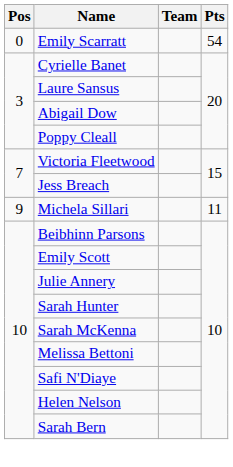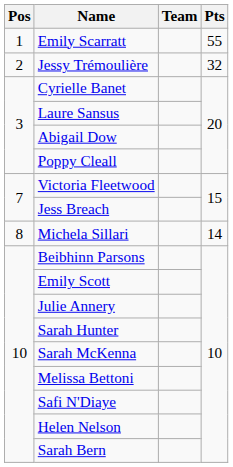 <table class="wikitable" style="text-align:center">
 <tr>
 <th>Pos</th>
 <th>Name</th>
 <th>Team</th>
 <th>Pts</th>
 </tr>
 <tr>
-<td>0</td>
+<td>1</td>
 <td align="left"><a href='#'>Emily Scarratt</a></td>
 <td align="left"></td>
-<td>54</td>
+<td>55</td>
+</tr>
+<tr>
+<td>2</td>
+<td align="left"><a href='#'>Jessy Trémoulière</a></td>
+<td align="left"></td>
+<td>32</td>
 </tr>
 <tr>
 <td rowspan=4>3</td>
 <td align="left"><a href='#'>Cyrielle Banet</a></td>
 <td align="left"></td>
 <td rowspan=4>20</td>
 </tr>
 <tr>
 <td align="left"><a href='#'>Laure Sansus</a></td>
 <td align="left"></td>
 </tr>
 <tr>
 <td align="left"><a href='#'>Abigail Dow</a></td>
 <td align="left"></td>
 </tr>
 <tr>
 <td align="left"><a href='#'>Poppy Cleall</a></td>
 <td align="left"></td>
 </tr>
 <tr>
 <td rowspan=2>7</td>
 <td align="left"><a href='#'>Victoria Fleetwood</a></td>
 <td align="left"></td>
 <td rowspan=2>15</td>
 </tr>
 <tr>
 <td align="left"><a href='#'>Jess Breach</a></td>
 <td align="left"></td>
 </tr>
 <tr>
-<td>9</td>
+<td>8</td>
 <td align="left"><a href='#'>Michela Sillari</a></td>
 <td align="left"></td>
-<td>11</td>
+<td>14</td>
 </tr>
 <tr>
 <td rowspan=9>10</td>
 <td align="left"><a href='#'>Beibhinn Parsons</a></td>
 <td align="left"></td>
 <td rowspan=9>10</td>
 </tr>
 <tr>
 <td align="left"><a href='#'>Emily Scott</a></td>
 <td align="left"></td>
 </tr>
 <tr>
 <td align="left"><a href='#'>Julie Annery</a></td>
 <td align="left"></td>
 </tr>
 <tr>
 <td align="left"><a href='#'>Sarah Hunter</a></td>
 <td align="left"></td>
 </tr>
 <tr>
 <td align="left"><a href='#'>Sarah McKenna</a></td>
 <td align="left"></td>
 </tr>
 <tr>
 <td align="left"><a href='#'>Melissa Bettoni</a></td>
 <td align="left"></td>
 </tr>
 <tr>
 <td align="left"><a href='#'>Safi N'Diaye</a></td>
 <td align="left"></td>
 </tr>
 <tr>
 <td align="left"><a href='#'>Helen Nelson</a></td>
 <td align="left"></td>
 </tr>
 <tr>
 <td align="left"><a href='#'>Sarah Bern</a></td>
 <td align="left"></td>
 </tr>
 </table>
